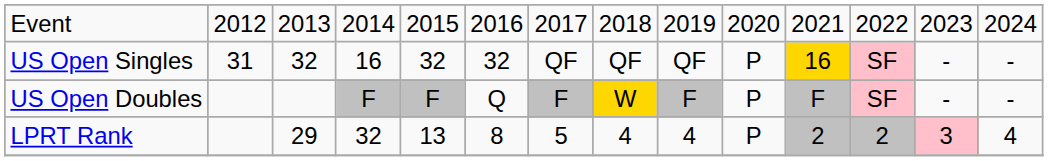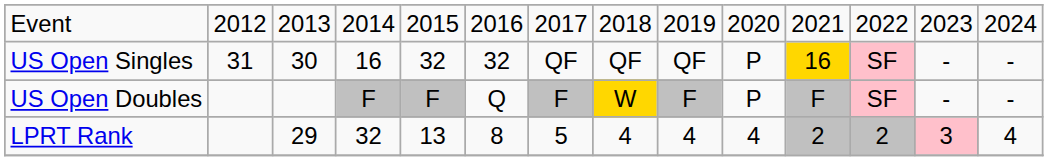 <table class="wikitable" style="font-size:85%;" align=center>
 <tr>
 <td>Event</td>
 <td>2012</td>
 <td>2013</td>
 <td>2014</td>
 <td>2015</td>
 <td>2016</td>
 <td>2017</td>
 <td>2018</td>
 <td>2019</td>
 <td>2020</td>
 <td>2021</td>
 <td>2022</td>
 <td>2023</td>
 <td>2024</td>
 </tr>
 <tr>
 <td align="left"><a href='#'>US Open</a> Singles</td>
 <td align=center>31</td>
-<td align=center>32</td>
+<td align=center>30</td>
 <td align=center>16</td>
 <td align=center>32</td>
 <td align=center>32</td>
 <td align=center>QF</td>
 <td align=center>QF</td>
 <td align=center>QF</td>
 <td align=center>P</td>
 <td align=center style="background: gold;">16</td>
 <td bgcolor=pink align=center>SF</td>
 <td align=center>-</td>
 <td align=center>-</td>
 </tr>
 <tr>
 <td align="left"><a href='#'>US Open</a> Doubles</td>
 <td align=center></td>
 <td align=center></td>
 <td bgcolor=silver align=center>F</td>
 <td bgcolor=silver align=center>F</td>
 <td align=center>Q</td>
 <td bgcolor=silver align=center>F</td>
 <td bgcolor=gold align=center>W</td>
 <td bgcolor=silver align=center>F</td>
 <td align=center>P</td>
 <td bgcolor=silver align=center>F</td>
 <td bgcolor=pink align=center>SF</td>
 <td align=center>-</td>
 <td align=center>-</td>
 </tr>
 <tr>
 <td align="left"><a href='#'>LPRT Rank</a></td>
 <td></td>
 <td align=center>29</td>
 <td align=center>32</td>
 <td align=center>13</td>
 <td align=center>8</td>
 <td align=center>5</td>
 <td align=center>4</td>
 <td align=center>4</td>
-<td align=center>P</td>
+<td align=center>4</td>
 <td bgcolor=silver align=center>2</td>
 <td bgcolor=silver align=center>2</td>
 <td bgcolor=pink align=center>3</td>
 <td align=center>4</td>
 </tr>
 <tr>
 </tr>
 </table>
